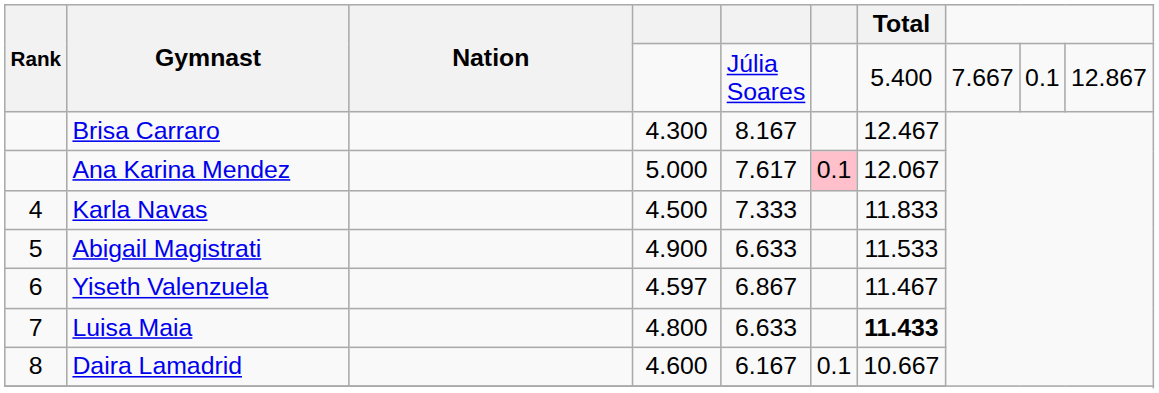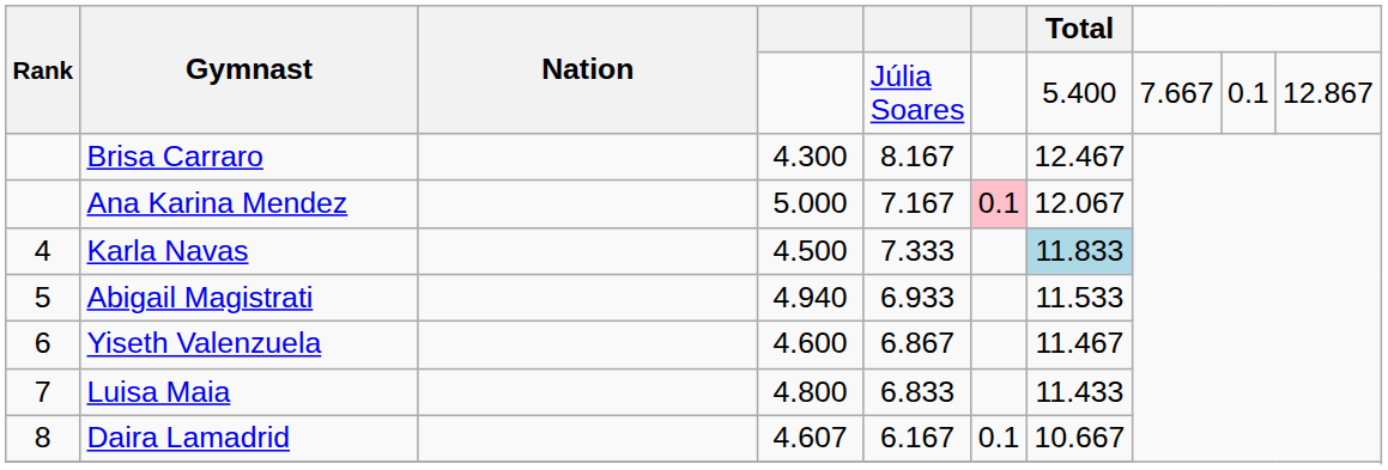 <table style="text-align:center;" class="wikitable sortable">
 <tr>
 <th rowspan="2" scope="col" style="width:15px;"><small>Rank</small></th>
 <th rowspan="2" scope="col" style="width:175px;">Gymnast</th>
 <th rowspan="2" scope="col" style="width:175px;">Nation</th>
 <th scope="col" style="width:50px;"><small></small></th>
 <th scope="col" style="width:50px;"><small></small></th>
 <th scope="col" style="width:20px;"><small></small></th>
 <th scope="col" style="width:50px;">Total</th>
 </tr>
 <tr>
 <td></td>
 <td align=left><a href='#'>Júlia Soares</a></td>
 <td align=left></td>
 <td>5.400</td>
 <td>7.667</td>
 <td>0.1</td>
 <td>12.867</td>
 </tr>
 <tr>
 <td></td>
 <td align=left><a href='#'>Brisa Carraro</a></td>
 <td align=left></td>
 <td>4.300</td>
 <td>8.167</td>
 <td></td>
 <td>12.467</td>
 </tr>
 <tr>
 <td></td>
 <td align=left><a href='#'>Ana Karina Mendez</a></td>
 <td align=left></td>
 <td>5.000</td>
-<td>7.617</td>
+<td>7.167</td>
 <td style="background: pink;">0.1</td>
 <td>12.067</td>
 </tr>
 <tr>
 <td>4</td>
 <td align=left><a href='#'>Karla Navas</a></td>
 <td align=left></td>
 <td>4.500</td>
 <td>7.333</td>
 <td></td>
-<td>11.833</td>
+<td style="background: lightblue;">11.833</td>
 </tr>
 <tr>
 <td>5</td>
 <td align=left><a href='#'>Abigail Magistrati</a></td>
 <td align=left></td>
-<td>4.900</td>
-<td>6.633</td>
+<td>4.940</td>
+<td>6.933</td>
 <td></td>
 <td>11.533</td>
 </tr>
 <tr>
 <td>6</td>
 <td align=left><a href='#'>Yiseth Valenzuela</a></td>
 <td align=left></td>
-<td>4.597</td>
+<td>4.600</td>
 <td>6.867</td>
 <td></td>
 <td>11.467</td>
 </tr>
 <tr>
 <td>7</td>
 <td align=left><a href='#'>Luisa Maia</a></td>
 <td align=left></td>
 <td>4.800</td>
-<td>6.633</td>
+<td>6.833</td>
 <td></td>
-<td><strong>11.433</strong></td>
+<td>11.433</td>
 </tr>
 <tr>
 <td>8</td>
 <td align=left><a href='#'>Daira Lamadrid</a></td>
 <td align=left></td>
-<td>4.600</td>
+<td>4.607</td>
 <td>6.167</td>
 <td>0.1</td>
 <td>10.667</td>
 </tr>
 <tr>
 </tr>
 </table>
